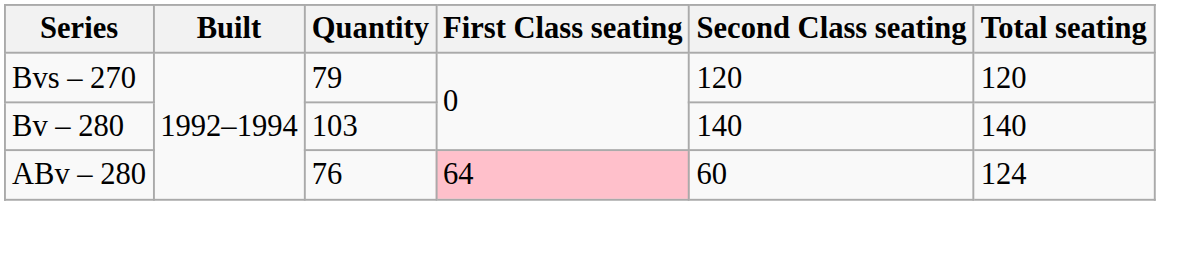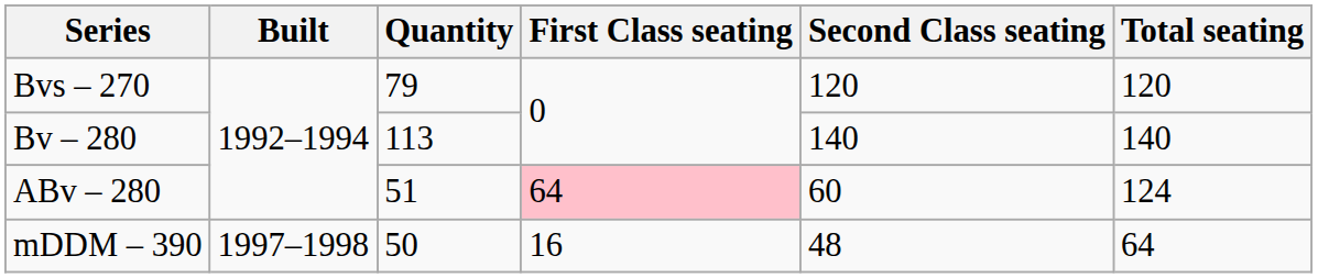 <table class="wikitable vatop">
 <tr>
 <th>Series</th>
 <th>Built</th>
 <th>Quantity</th>
 <th>First Class seating</th>
 <th>Second Class seating</th>
 <th>Total seating</th>
 </tr>
 <tr>
 <td>Bvs – 270</td>
 <td rowspan="3">1992–1994</td>
 <td>79</td>
 <td rowspan="2">0</td>
 <td>120</td>
 <td>120</td>
 </tr>
 <tr>
 <td>Bv – 280</td>
-<td>103</td>
+<td>113</td>
 <td>140</td>
 <td>140</td>
 </tr>
 <tr>
 <td>ABv – 280</td>
-<td>76</td>
+<td>51</td>
 <td style="background: pink;">64</td>
 <td>60</td>
 <td>124</td>
 </tr>
+<tr>
+<td>mDDM – 390</td>
+<td>1997–1998</td>
+<td>50</td>
+<td>16</td>
+<td>48</td>
+<td>64</td>
+</tr>
 </table>
